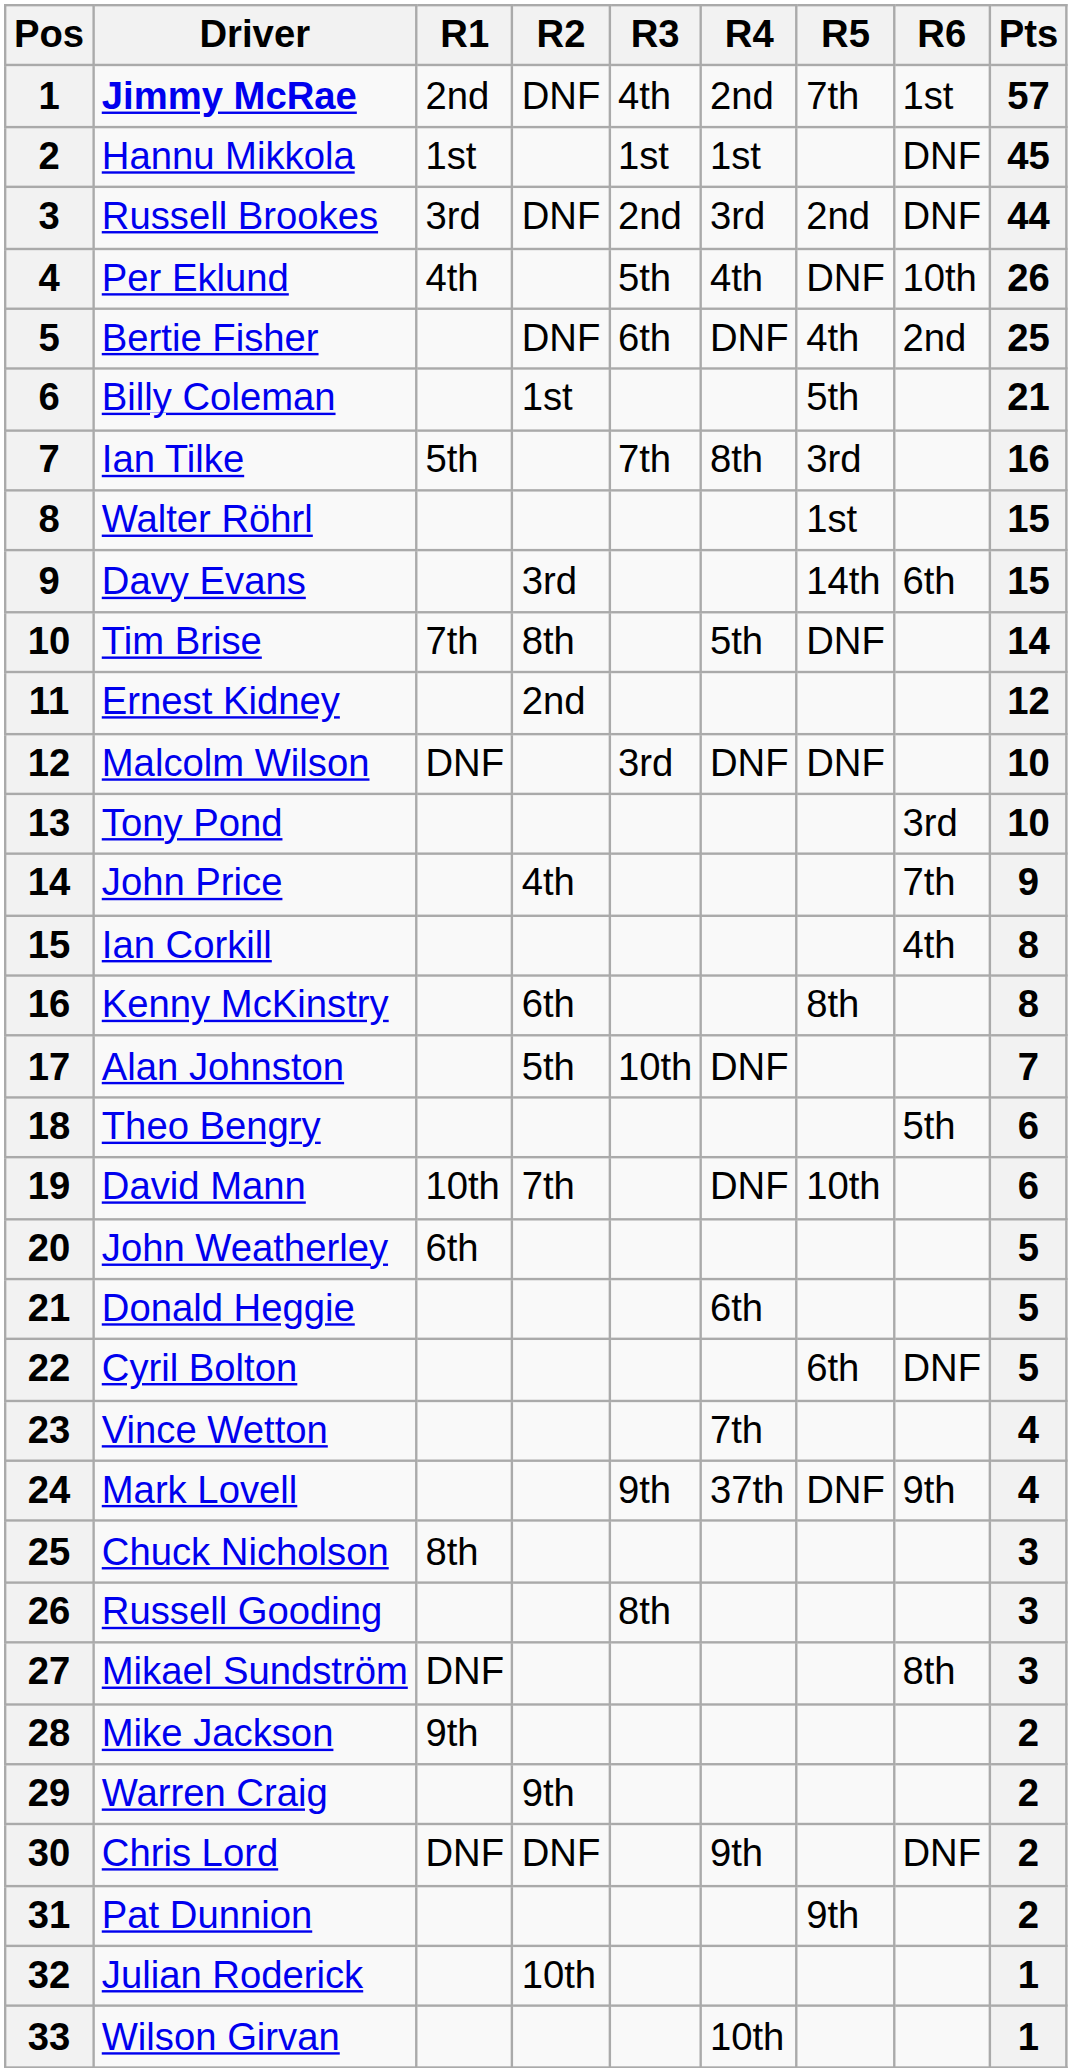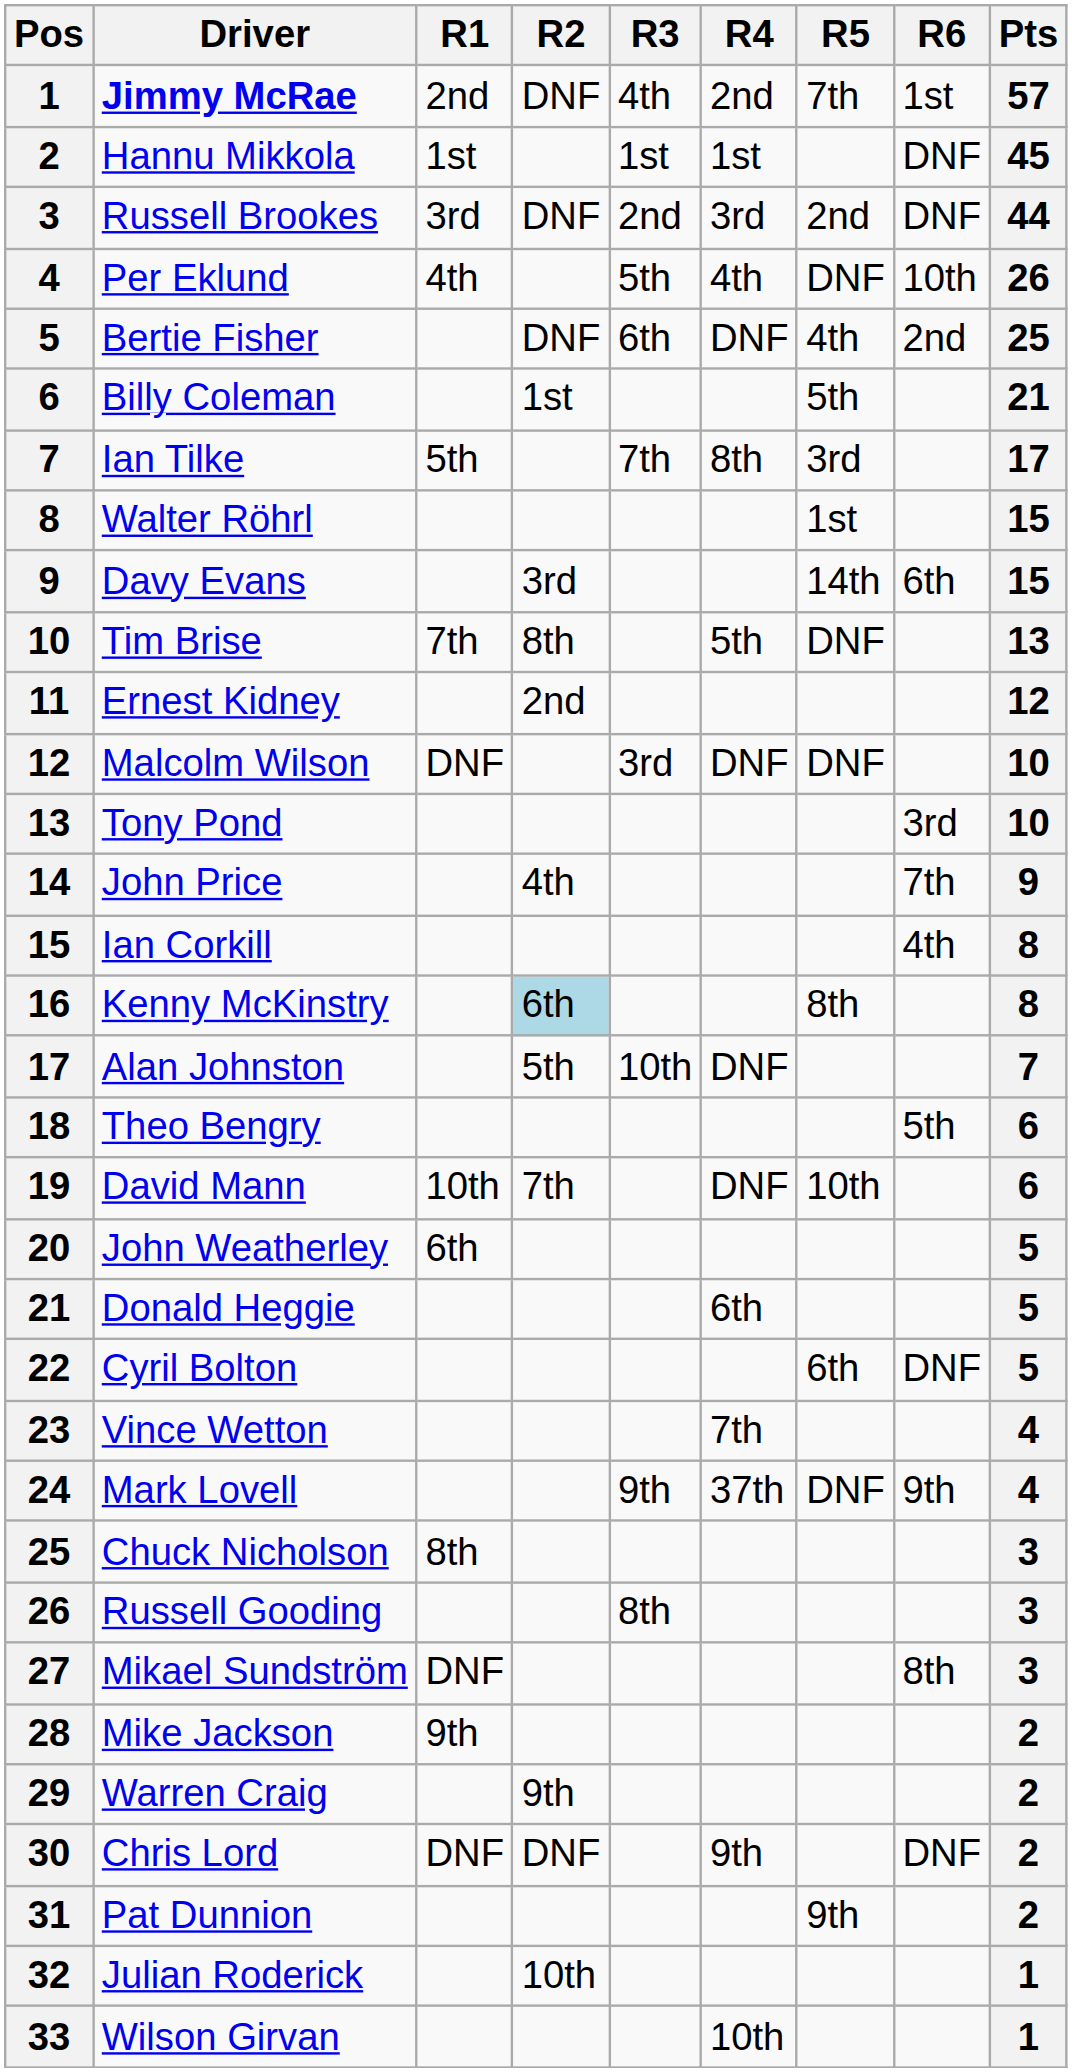 <table class="wikitable">
 <tr>
 <th>Pos</th>
 <th>Driver</th>
 <th>R1</th>
 <th>R2</th>
 <th>R3</th>
 <th>R4</th>
 <th>R5</th>
 <th>R6</th>
 <th>Pts</th>
 </tr>
 <tr>
 <th>1</th>
 <td> <strong><a href='#'>Jimmy McRae</a></strong></td>
 <td>2nd</td>
 <td>DNF</td>
 <td>4th</td>
 <td>2nd</td>
 <td>7th</td>
 <td>1st</td>
 <th>57</th>
 </tr>
 <tr>
 <th>2</th>
 <td> <a href='#'>Hannu Mikkola</a></td>
 <td>1st</td>
 <td></td>
 <td>1st</td>
 <td>1st</td>
 <td></td>
 <td>DNF</td>
 <th>45</th>
 </tr>
 <tr>
 <th>3</th>
 <td> <a href='#'>Russell Brookes</a></td>
 <td>3rd</td>
 <td>DNF</td>
 <td>2nd</td>
 <td>3rd</td>
 <td>2nd</td>
 <td>DNF</td>
 <th>44</th>
 </tr>
 <tr>
 <th>4</th>
 <td> <a href='#'>Per Eklund</a></td>
 <td>4th</td>
 <td></td>
 <td>5th</td>
 <td>4th</td>
 <td>DNF</td>
 <td>10th</td>
 <th>26</th>
 </tr>
 <tr>
 <th>5</th>
 <td> <a href='#'>Bertie Fisher</a></td>
 <td></td>
 <td>DNF</td>
 <td>6th</td>
 <td>DNF</td>
 <td>4th</td>
 <td>2nd</td>
 <th>25</th>
 </tr>
 <tr>
 <th>6</th>
 <td> <a href='#'>Billy Coleman</a></td>
 <td></td>
 <td>1st</td>
 <td></td>
 <td></td>
 <td>5th</td>
 <td></td>
 <th>21</th>
 </tr>
 <tr>
 <th>7</th>
 <td> <a href='#'>Ian Tilke</a></td>
 <td>5th</td>
 <td></td>
 <td>7th</td>
 <td>8th</td>
 <td>3rd</td>
 <td></td>
-<th>16</th>
+<th>17</th>
 </tr>
 <tr>
 <th>8</th>
 <td> <a href='#'>Walter Röhrl</a></td>
 <td></td>
 <td></td>
 <td></td>
 <td></td>
 <td>1st</td>
 <td></td>
 <th>15</th>
 </tr>
 <tr>
 <th>9</th>
 <td> <a href='#'>Davy Evans</a></td>
 <td></td>
 <td>3rd</td>
 <td></td>
 <td></td>
 <td>14th</td>
 <td>6th</td>
 <th>15</th>
 </tr>
 <tr>
 <th>10</th>
 <td> <a href='#'>Tim Brise</a></td>
 <td>7th</td>
 <td>8th</td>
 <td></td>
 <td>5th</td>
 <td>DNF</td>
 <td></td>
-<th>14</th>
+<th>13</th>
 </tr>
 <tr>
 <th>11</th>
 <td> <a href='#'>Ernest Kidney</a></td>
 <td></td>
 <td>2nd</td>
 <td></td>
 <td></td>
 <td></td>
 <td></td>
 <th>12</th>
 </tr>
 <tr>
 <th>12</th>
 <td> <a href='#'>Malcolm Wilson</a></td>
 <td>DNF</td>
 <td></td>
 <td>3rd</td>
 <td>DNF</td>
 <td>DNF</td>
 <td></td>
 <th>10</th>
 </tr>
 <tr>
 <th>13</th>
 <td> <a href='#'>Tony Pond</a></td>
 <td></td>
 <td></td>
 <td></td>
 <td></td>
 <td></td>
 <td>3rd</td>
 <th>10</th>
 </tr>
 <tr>
 <th>14</th>
 <td> <a href='#'>John Price</a></td>
 <td></td>
 <td>4th</td>
 <td></td>
 <td></td>
 <td></td>
 <td>7th</td>
 <th>9</th>
 </tr>
 <tr>
 <th>15</th>
 <td> <a href='#'>Ian Corkill</a></td>
 <td></td>
 <td></td>
 <td></td>
 <td></td>
 <td></td>
 <td>4th</td>
 <th>8</th>
 </tr>
 <tr>
 <th>16</th>
 <td> <a href='#'>Kenny McKinstry</a></td>
 <td></td>
-<td>6th</td>
+<td style="background: lightblue;">6th</td>
 <td></td>
 <td></td>
 <td>8th</td>
 <td></td>
 <th>8</th>
 </tr>
 <tr>
 <th>17</th>
 <td> <a href='#'>Alan Johnston</a></td>
 <td></td>
 <td>5th</td>
 <td>10th</td>
 <td>DNF</td>
 <td></td>
 <td></td>
 <th>7</th>
 </tr>
 <tr>
 <th>18</th>
 <td> <a href='#'>Theo Bengry</a></td>
 <td></td>
 <td></td>
 <td></td>
 <td></td>
 <td></td>
 <td>5th</td>
 <th>6</th>
 </tr>
 <tr>
 <th>19</th>
 <td> <a href='#'>David Mann</a></td>
 <td>10th</td>
 <td>7th</td>
 <td></td>
 <td>DNF</td>
 <td>10th</td>
 <td></td>
 <th>6</th>
 </tr>
 <tr>
 <th>20</th>
 <td> <a href='#'>John Weatherley</a></td>
 <td>6th</td>
 <td></td>
 <td></td>
 <td></td>
 <td></td>
 <td></td>
 <th>5</th>
 </tr>
 <tr>
 <th>21</th>
 <td> <a href='#'>Donald Heggie</a></td>
 <td></td>
 <td></td>
 <td></td>
 <td>6th</td>
 <td></td>
 <td></td>
 <th>5</th>
 </tr>
 <tr>
 <th>22</th>
 <td> <a href='#'>Cyril Bolton</a></td>
 <td></td>
 <td></td>
 <td></td>
 <td></td>
 <td>6th</td>
 <td>DNF</td>
 <th>5</th>
 </tr>
 <tr>
 <th>23</th>
 <td> <a href='#'>Vince Wetton</a></td>
 <td></td>
 <td></td>
 <td></td>
 <td>7th</td>
 <td></td>
 <td></td>
 <th>4</th>
 </tr>
 <tr>
 <th>24</th>
 <td> <a href='#'>Mark Lovell</a></td>
 <td></td>
 <td></td>
 <td>9th</td>
 <td>37th</td>
 <td>DNF</td>
 <td>9th</td>
 <th>4</th>
 </tr>
 <tr>
 <th>25</th>
 <td> <a href='#'>Chuck Nicholson</a></td>
 <td>8th</td>
 <td></td>
 <td></td>
 <td></td>
 <td></td>
 <td></td>
 <th>3</th>
 </tr>
 <tr>
 <th>26</th>
 <td> <a href='#'>Russell Gooding</a></td>
 <td></td>
 <td></td>
 <td>8th</td>
 <td></td>
 <td></td>
 <td></td>
 <th>3</th>
 </tr>
 <tr>
 <th>27</th>
 <td> <a href='#'>Mikael Sundström</a></td>
 <td>DNF</td>
 <td></td>
 <td></td>
 <td></td>
 <td></td>
 <td>8th</td>
 <th>3</th>
 </tr>
 <tr>
 <th>28</th>
 <td> <a href='#'>Mike Jackson</a></td>
 <td>9th</td>
 <td></td>
 <td></td>
 <td></td>
 <td></td>
 <td></td>
 <th>2</th>
 </tr>
 <tr>
 <th>29</th>
 <td> <a href='#'>Warren Craig</a></td>
 <td></td>
 <td>9th</td>
 <td></td>
 <td></td>
 <td></td>
 <td></td>
 <th>2</th>
 </tr>
 <tr>
 <th>30</th>
 <td> <a href='#'>Chris Lord</a></td>
 <td>DNF</td>
 <td>DNF</td>
 <td></td>
 <td>9th</td>
 <td></td>
 <td>DNF</td>
 <th>2</th>
 </tr>
 <tr>
 <th>31</th>
 <td> <a href='#'>Pat Dunnion</a></td>
 <td></td>
 <td></td>
 <td></td>
 <td></td>
 <td>9th</td>
 <td></td>
 <th>2</th>
 </tr>
 <tr>
 <th>32</th>
 <td> <a href='#'>Julian Roderick</a></td>
 <td></td>
 <td>10th</td>
 <td></td>
 <td></td>
 <td></td>
 <td></td>
 <th>1</th>
 </tr>
 <tr>
 <th>33</th>
 <td> <a href='#'>Wilson Girvan</a></td>
 <td></td>
 <td></td>
 <td></td>
 <td>10th</td>
 <td></td>
 <td></td>
 <th>1</th>
 </tr>
 <tr>
 </tr>
 </table>
